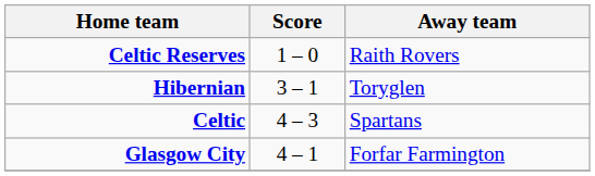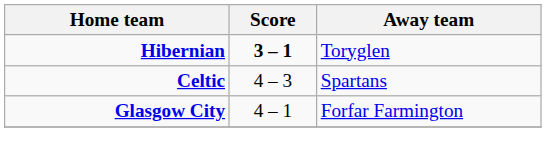 <table class="wikitable" style="border-collapse: collapse;">
 <tr>
 <th align="right" width="180">Home team</th>
 <th align="center" width="65"> Score </th>
 <th align="left" width="180">Away team</th>
 </tr>
 <tr>
-<td style="text-align: right;"><strong><a href='#'>Celtic Reserves</a></strong></td>
-<td style="text-align: center;">1 – 0</td>
-<td style="text-align: left;"><a href='#'>Raith Rovers</a></td>
-</tr>
-<tr>
 <td style="text-align: right;"><strong><a href='#'>Hibernian</a></strong></td>
-<td style="text-align: center;">3 – 1</td>
+<td style="text-align: center;"><strong>3 – 1</strong></td>
 <td style="text-align: left;"><a href='#'>Toryglen</a></td>
 </tr>
 <tr>
 <td style="text-align: right;"><strong><a href='#'>Celtic</a></strong></td>
 <td style="text-align: center;">4 – 3</td>
 <td style="text-align: left;"><a href='#'>Spartans</a></td>
 </tr>
 <tr>
 <td style="text-align: right;"><strong><a href='#'>Glasgow City</a></strong></td>
 <td style="text-align: center;">4 – 1</td>
 <td style="text-align: left;"><a href='#'>Forfar Farmington</a></td>
 </tr>
 <tr>
 </tr>
 </table>
